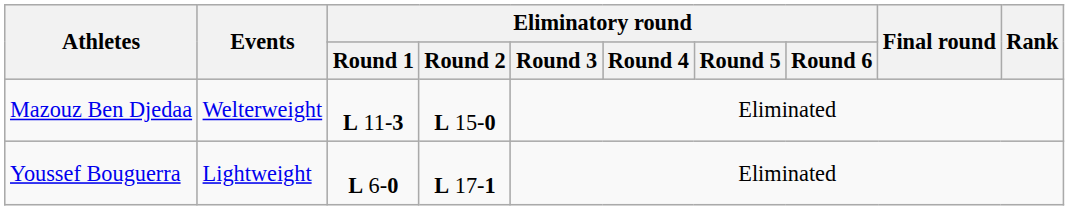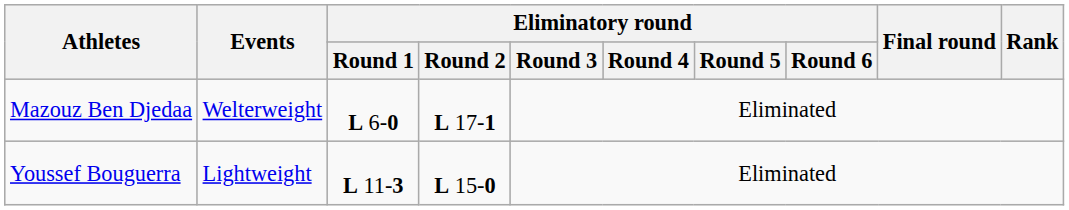 <table class=wikitable style=font-size:90%>
 <tr>
 <th rowspan=2>Athletes</th>
 <th rowspan=2>Events</th>
 <th colspan=6>Eliminatory round</th>
 <th rowspan=2>Final round</th>
 <th rowspan=2>Rank</th>
 </tr>
 <tr>
 <th>Round 1</th>
 <th>Round 2</th>
 <th>Round 3</th>
 <th>Round 4</th>
 <th>Round 5</th>
 <th>Round 6</th>
 </tr>
 <tr>
 <td><a href='#'>Mazouz Ben Djedaa</a></td>
 <td><a href='#'>Welterweight</a></td>
-<td align=center><br><strong>L</strong> 11-<strong>3</strong></td>
-<td align=center><br><strong>L</strong> 15-<strong>0</strong></td>
+<td align=center><br><strong>L</strong> 6-<strong>0</strong></td>
+<td align=center><br><strong>L</strong> 17-<strong>1</strong></td>
 <td colspan=6 align=center>Eliminated</td>
 </tr>
 <tr>
 <td><a href='#'>Youssef Bouguerra</a></td>
 <td><a href='#'>Lightweight</a></td>
-<td align=center><br><strong>L</strong> 6-<strong>0</strong></td>
-<td align=center><br><strong>L</strong> 17-<strong>1</strong></td>
+<td align=center><br><strong>L</strong> 11-<strong>3</strong></td>
+<td align=center><br><strong>L</strong> 15-<strong>0</strong></td>
 <td colspan=6 align=center>Eliminated</td>
 </tr>
 </table>
